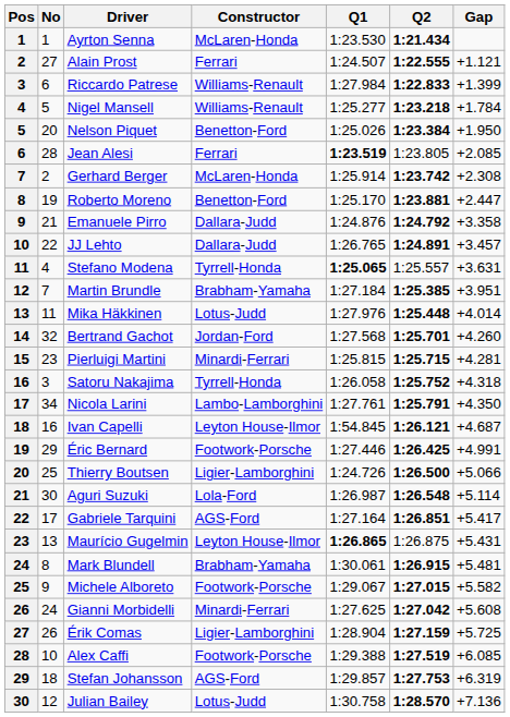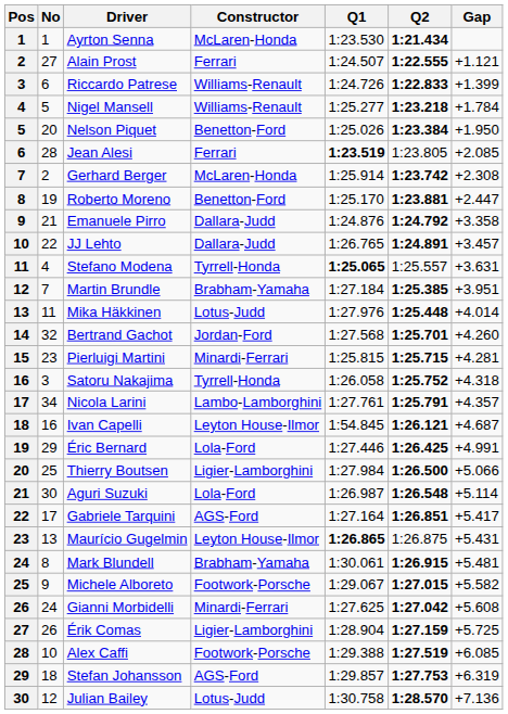 <table class="wikitable sortable" style="font-size: 95%;">
 <tr>
 <th>Pos</th>
 <th>No</th>
 <th>Driver</th>
 <th>Constructor</th>
 <th>Q1</th>
 <th>Q2</th>
 <th>Gap</th>
 </tr>
 <tr>
 <th>1</th>
 <td>1</td>
 <td> <a href='#'>Ayrton Senna</a></td>
 <td><a href='#'>McLaren</a>-<a href='#'>Honda</a></td>
 <td>1:23.530</td>
 <td><strong>1:21.434</strong></td>
 <td></td>
 </tr>
 <tr>
 <th>2</th>
 <td>27</td>
 <td> <a href='#'>Alain Prost</a></td>
 <td><a href='#'>Ferrari</a></td>
 <td>1:24.507</td>
 <td><strong>1:22.555</strong></td>
 <td>+1.121</td>
 </tr>
 <tr>
 <th>3</th>
 <td>6</td>
 <td> <a href='#'>Riccardo Patrese</a></td>
 <td><a href='#'>Williams</a>-<a href='#'>Renault</a></td>
-<td>1:27.984</td>
+<td>1:24.726</td>
 <td><strong>1:22.833</strong></td>
 <td>+1.399</td>
 </tr>
 <tr>
 <th>4</th>
 <td>5</td>
 <td> <a href='#'>Nigel Mansell</a></td>
 <td><a href='#'>Williams</a>-<a href='#'>Renault</a></td>
 <td>1:25.277</td>
 <td><strong>1:23.218</strong></td>
 <td>+1.784</td>
 </tr>
 <tr>
 <th>5</th>
 <td>20</td>
 <td> <a href='#'>Nelson Piquet</a></td>
 <td><a href='#'>Benetton</a>-<a href='#'>Ford</a></td>
 <td>1:25.026</td>
 <td><strong>1:23.384</strong></td>
 <td>+1.950</td>
 </tr>
 <tr>
 <th>6</th>
 <td>28</td>
 <td> <a href='#'>Jean Alesi</a></td>
 <td><a href='#'>Ferrari</a></td>
 <td><strong>1:23.519</strong></td>
 <td>1:23.805</td>
 <td>+2.085</td>
 </tr>
 <tr>
 <th>7</th>
 <td>2</td>
 <td> <a href='#'>Gerhard Berger</a></td>
 <td><a href='#'>McLaren</a>-<a href='#'>Honda</a></td>
 <td>1:25.914</td>
 <td><strong>1:23.742</strong></td>
 <td>+2.308</td>
 </tr>
 <tr>
 <th>8</th>
 <td>19</td>
 <td> <a href='#'>Roberto Moreno</a></td>
 <td><a href='#'>Benetton</a>-<a href='#'>Ford</a></td>
 <td>1:25.170</td>
 <td><strong>1:23.881</strong></td>
 <td>+2.447</td>
 </tr>
 <tr>
 <th>9</th>
 <td>21</td>
 <td> <a href='#'>Emanuele Pirro</a></td>
 <td><a href='#'>Dallara</a>-<a href='#'>Judd</a></td>
 <td>1:24.876</td>
 <td><strong>1:24.792</strong></td>
 <td>+3.358</td>
 </tr>
 <tr>
 <th>10</th>
 <td>22</td>
 <td> <a href='#'>JJ Lehto</a></td>
 <td><a href='#'>Dallara</a>-<a href='#'>Judd</a></td>
 <td>1:26.765</td>
 <td><strong>1:24.891</strong></td>
 <td>+3.457</td>
 </tr>
 <tr>
 <th>11</th>
 <td>4</td>
 <td> <a href='#'>Stefano Modena</a></td>
 <td><a href='#'>Tyrrell</a>-<a href='#'>Honda</a></td>
 <td><strong>1:25.065</strong></td>
 <td>1:25.557</td>
 <td>+3.631</td>
 </tr>
 <tr>
 <th>12</th>
 <td>7</td>
 <td> <a href='#'>Martin Brundle</a></td>
 <td><a href='#'>Brabham</a>-<a href='#'>Yamaha</a></td>
 <td>1:27.184</td>
 <td><strong>1:25.385</strong></td>
 <td>+3.951</td>
 </tr>
 <tr>
 <th>13</th>
 <td>11</td>
 <td> <a href='#'>Mika Häkkinen</a></td>
 <td><a href='#'>Lotus</a>-<a href='#'>Judd</a></td>
 <td>1:27.976</td>
 <td><strong>1:25.448</strong></td>
 <td>+4.014</td>
 </tr>
 <tr>
 <th>14</th>
 <td>32</td>
 <td> <a href='#'>Bertrand Gachot</a></td>
 <td><a href='#'>Jordan</a>-<a href='#'>Ford</a></td>
 <td>1:27.568</td>
 <td><strong>1:25.701</strong></td>
 <td>+4.260</td>
 </tr>
 <tr>
 <th>15</th>
 <td>23</td>
 <td> <a href='#'>Pierluigi Martini</a></td>
 <td><a href='#'>Minardi</a>-<a href='#'>Ferrari</a></td>
 <td>1:25.815</td>
 <td><strong>1:25.715</strong></td>
 <td>+4.281</td>
 </tr>
 <tr>
 <th>16</th>
 <td>3</td>
 <td> <a href='#'>Satoru Nakajima</a></td>
 <td><a href='#'>Tyrrell</a>-<a href='#'>Honda</a></td>
 <td>1:26.058</td>
 <td><strong>1:25.752</strong></td>
 <td>+4.318</td>
 </tr>
 <tr>
 <th>17</th>
 <td>34</td>
 <td> <a href='#'>Nicola Larini</a></td>
 <td><a href='#'>Lambo</a>-<a href='#'>Lamborghini</a></td>
 <td>1:27.761</td>
 <td><strong>1:25.791</strong></td>
-<td>+4.350</td>
+<td>+4.357</td>
 </tr>
 <tr>
 <th>18</th>
 <td>16</td>
 <td> <a href='#'>Ivan Capelli</a></td>
 <td><a href='#'>Leyton House</a>-<a href='#'>Ilmor</a></td>
 <td>1:54.845</td>
 <td><strong>1:26.121</strong></td>
 <td>+4.687</td>
 </tr>
 <tr>
 <th>19</th>
 <td>29</td>
 <td> <a href='#'>Éric Bernard</a></td>
-<td><a href='#'>Footwork</a>-<a href='#'>Porsche</a></td>
+<td><a href='#'>Lola</a>-<a href='#'>Ford</a></td>
 <td>1:27.446</td>
 <td><strong>1:26.425</strong></td>
 <td>+4.991</td>
 </tr>
 <tr>
 <th>20</th>
 <td>25</td>
 <td> <a href='#'>Thierry Boutsen</a></td>
 <td><a href='#'>Ligier</a>-<a href='#'>Lamborghini</a></td>
-<td>1:24.726</td>
+<td>1:27.984</td>
 <td><strong>1:26.500</strong></td>
 <td>+5.066</td>
 </tr>
 <tr>
 <th>21</th>
 <td>30</td>
 <td> <a href='#'>Aguri Suzuki</a></td>
 <td><a href='#'>Lola</a>-<a href='#'>Ford</a></td>
 <td>1:26.987</td>
 <td><strong>1:26.548</strong></td>
 <td>+5.114</td>
 </tr>
 <tr>
 <th>22</th>
 <td>17</td>
 <td> <a href='#'>Gabriele Tarquini</a></td>
 <td><a href='#'>AGS</a>-<a href='#'>Ford</a></td>
 <td>1:27.164</td>
 <td><strong>1:26.851</strong></td>
 <td>+5.417</td>
 </tr>
 <tr>
 <th>23</th>
 <td>13</td>
 <td> <a href='#'>Maurício Gugelmin</a></td>
 <td><a href='#'>Leyton House</a>-<a href='#'>Ilmor</a></td>
 <td><strong>1:26.865</strong></td>
 <td>1:26.875</td>
 <td>+5.431</td>
 </tr>
 <tr>
 <th>24</th>
 <td>8</td>
 <td> <a href='#'>Mark Blundell</a></td>
 <td><a href='#'>Brabham</a>-<a href='#'>Yamaha</a></td>
 <td>1:30.061</td>
 <td><strong>1:26.915</strong></td>
 <td>+5.481</td>
 </tr>
 <tr>
 <th>25</th>
 <td>9</td>
 <td> <a href='#'>Michele Alboreto</a></td>
 <td><a href='#'>Footwork</a>-<a href='#'>Porsche</a></td>
 <td>1:29.067</td>
 <td><strong>1:27.015</strong></td>
 <td>+5.582</td>
 </tr>
 <tr>
 <th>26</th>
 <td>24</td>
 <td> <a href='#'>Gianni Morbidelli</a></td>
 <td><a href='#'>Minardi</a>-<a href='#'>Ferrari</a></td>
 <td>1:27.625</td>
 <td><strong>1:27.042</strong></td>
 <td>+5.608</td>
 </tr>
 <tr>
 <th>27</th>
 <td>26</td>
 <td> <a href='#'>Érik Comas</a></td>
 <td><a href='#'>Ligier</a>-<a href='#'>Lamborghini</a></td>
 <td>1:28.904</td>
 <td><strong>1:27.159</strong></td>
 <td>+5.725</td>
 </tr>
 <tr>
 <th>28</th>
 <td>10</td>
 <td> <a href='#'>Alex Caffi</a></td>
 <td><a href='#'>Footwork</a>-<a href='#'>Porsche</a></td>
 <td>1:29.388</td>
 <td><strong>1:27.519</strong></td>
 <td>+6.085</td>
 </tr>
 <tr>
 <th>29</th>
 <td>18</td>
 <td> <a href='#'>Stefan Johansson</a></td>
 <td><a href='#'>AGS</a>-<a href='#'>Ford</a></td>
 <td>1:29.857</td>
 <td><strong>1:27.753</strong></td>
 <td>+6.319</td>
 </tr>
 <tr>
 <th>30</th>
 <td>12</td>
 <td> <a href='#'>Julian Bailey</a></td>
 <td><a href='#'>Lotus</a>-<a href='#'>Judd</a></td>
 <td>1:30.758</td>
 <td><strong>1:28.570</strong></td>
 <td>+7.136</td>
 </tr>
 </table>
